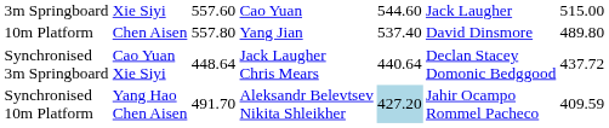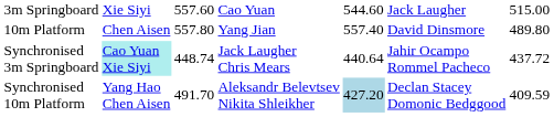 <table>
 <tr>
 <td>3m Springboard</td>
 <td><a href='#'>Xie Siyi</a><br></td>
 <td>557.60</td>
 <td><a href='#'>Cao Yuan</a><br></td>
 <td>544.60</td>
 <td><a href='#'>Jack Laugher</a><br></td>
 <td>515.00</td>
 </tr>
 <tr>
 <td>10m Platform</td>
 <td><a href='#'>Chen Aisen</a><br></td>
 <td>557.80</td>
 <td><a href='#'>Yang Jian</a><br></td>
-<td>537.40</td>
+<td>557.40</td>
 <td><a href='#'>David Dinsmore</a><br></td>
 <td>489.80</td>
 </tr>
 <tr>
 <td>Synchronised<br>3m Springboard</td>
-<td><a href='#'>Cao Yuan</a><br><a href='#'>Xie Siyi</a><br></td>
-<td>448.64</td>
+<td style="background: paleturquoise;"><a href='#'>Cao Yuan</a><br><a href='#'>Xie Siyi</a><br></td>
+<td>448.74</td>
 <td><a href='#'>Jack Laugher</a><br><a href='#'>Chris Mears</a><br></td>
 <td>440.64</td>
-<td><a href='#'>Declan Stacey</a><br><a href='#'>Domonic Bedggood</a><br></td>
+<td><a href='#'>Jahir Ocampo</a><br><a href='#'>Rommel Pacheco</a><br></td>
 <td>437.72</td>
 </tr>
 <tr>
 <td>Synchronised<br>10m Platform</td>
 <td><a href='#'>Yang Hao</a><br><a href='#'>Chen Aisen</a><br></td>
 <td>491.70</td>
 <td><a href='#'>Aleksandr Belevtsev</a><br><a href='#'>Nikita Shleikher</a><br></td>
 <td style="background: lightblue;">427.20</td>
-<td><a href='#'>Jahir Ocampo</a><br><a href='#'>Rommel Pacheco</a><br></td>
+<td><a href='#'>Declan Stacey</a><br><a href='#'>Domonic Bedggood</a><br></td>
 <td>409.59</td>
 </tr>
 </table>
